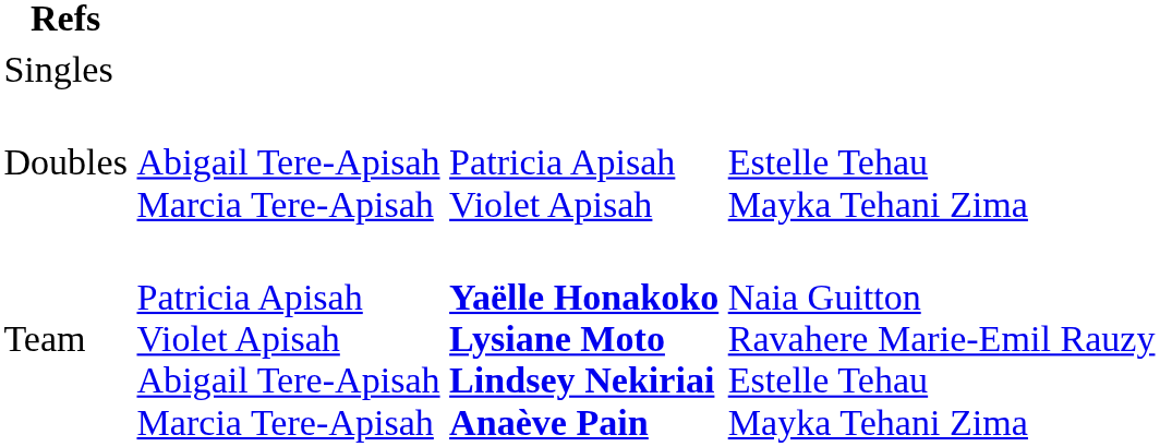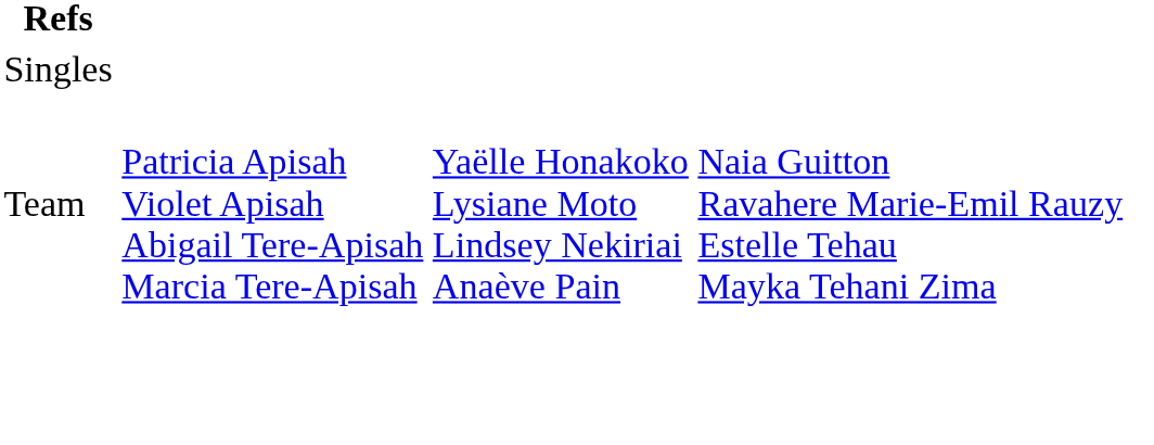 <table>
 <tr>
 <th>Refs</th>
 </tr>
 <tr>
 <td>Singles</td>
 <td></td>
 <td></td>
 <td></td>
 <td align= center></td>
 </tr>
 <tr>
-<td>Doubles</td>
-<td valign=top> <br> <a href='#'>Abigail Tere-Apisah</a> <br> <a href='#'>Marcia Tere-Apisah</a></td>
-<td valign=top> <br> <a href='#'>Patricia Apisah</a> <br> <a href='#'>Violet Apisah</a></td>
-<td valign=top> <br> <a href='#'>Estelle Tehau</a> <br> <a href='#'>Mayka Tehani Zima</a></td>
-<td align= center></td>
-</tr>
-<tr>
 <td>Team</td>
 <td valign=top> <br> <a href='#'>Patricia Apisah</a> <br> <a href='#'>Violet Apisah</a> <br> <a href='#'>Abigail Tere-Apisah</a> <br> <a href='#'>Marcia Tere-Apisah</a></td>
-<td valign=top><strong> <br> <a href='#'>Yaëlle Honakoko</a> <br> <a href='#'>Lysiane Moto</a> <br> <a href='#'>Lindsey Nekiriai</a> <br> <a href='#'>Anaève Pain</a></strong></td>
+<td valign=top> <br> <a href='#'>Yaëlle Honakoko</a> <br> <a href='#'>Lysiane Moto</a> <br> <a href='#'>Lindsey Nekiriai</a> <br> <a href='#'>Anaève Pain</a></td>
 <td valign=top> <br> <a href='#'>Naia Guitton</a> <br> <a href='#'>Ravahere Marie-Emil Rauzy</a> <br> <a href='#'>Estelle Tehau</a> <br> <a href='#'>Mayka Tehani Zima</a></td>
 <td align= center></td>
 </tr>
 </table>
